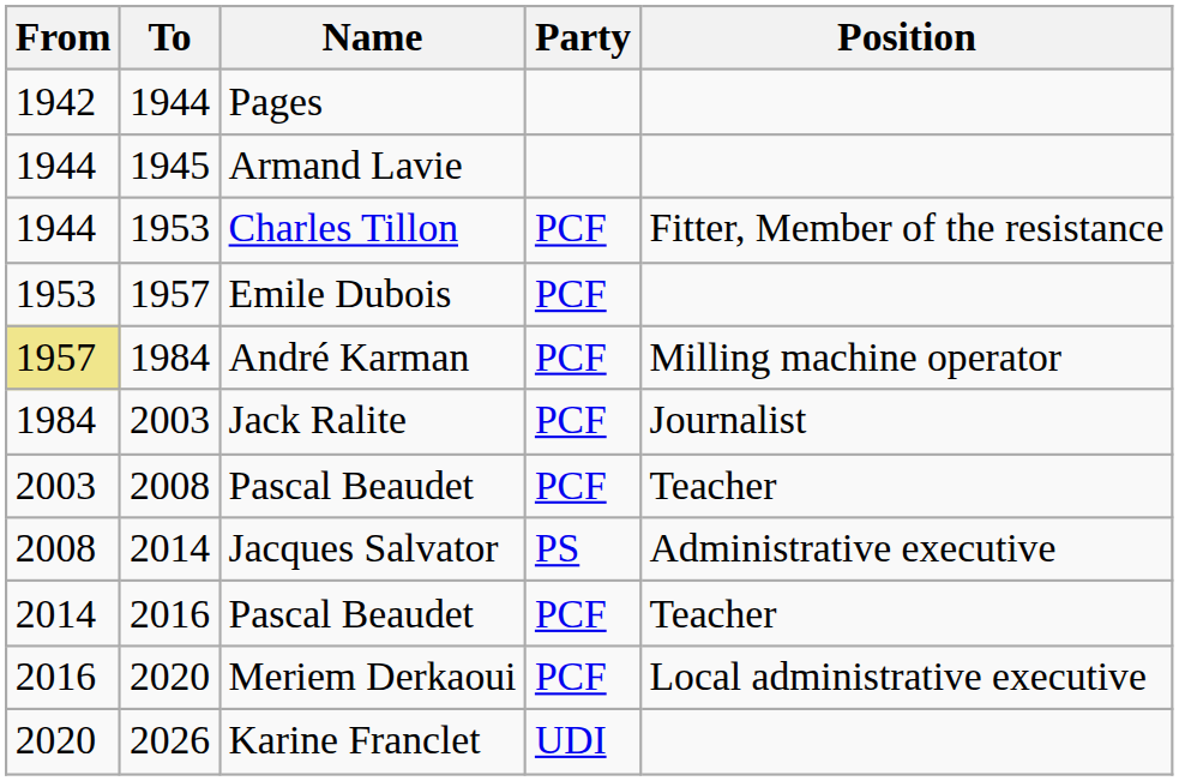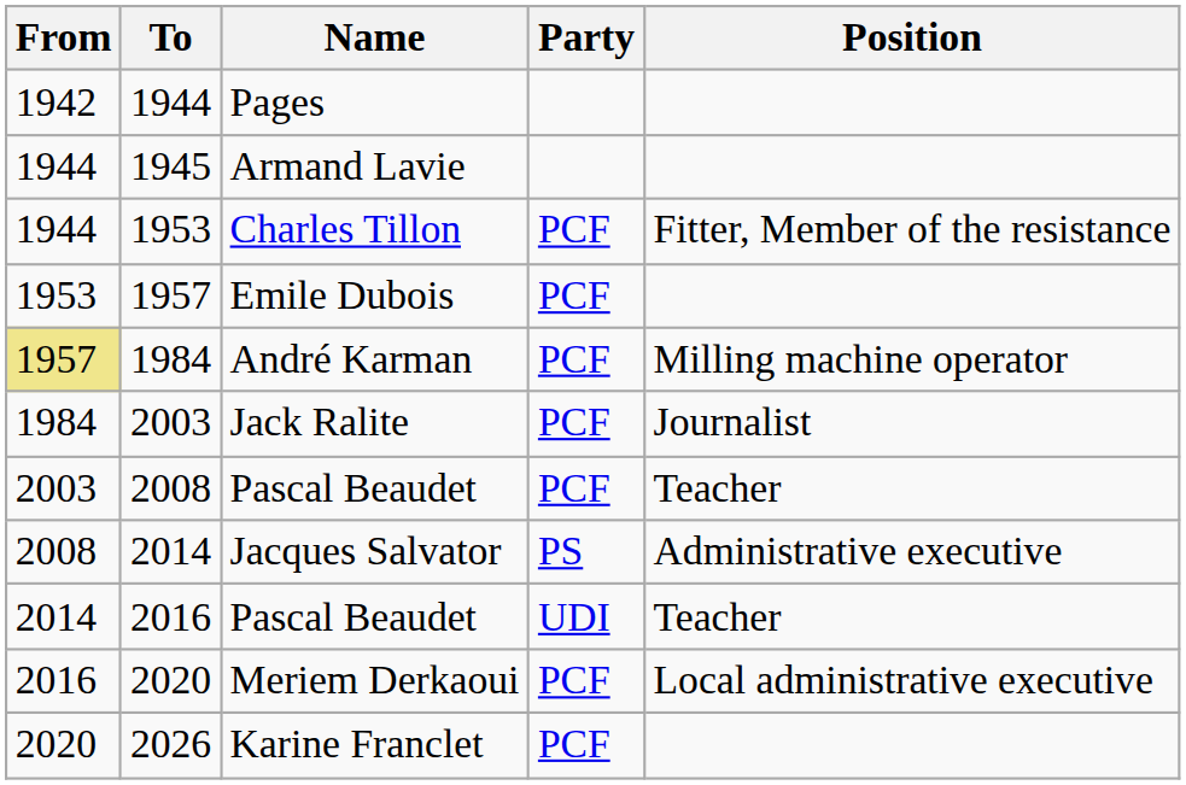 <table class="wikitable">
 <tr>
 <th>From</th>
 <th>To</th>
 <th>Name</th>
 <th>Party</th>
 <th>Position</th>
 </tr>
 <tr>
 <td>1942</td>
 <td>1944</td>
 <td>Pages</td>
 <td></td>
 <td></td>
 </tr>
 <tr>
 <td>1944</td>
 <td>1945</td>
 <td>Armand Lavie</td>
 <td></td>
 <td></td>
 </tr>
 <tr>
 <td>1944</td>
 <td>1953</td>
 <td><a href='#'>Charles Tillon</a></td>
 <td><a href='#'>PCF</a></td>
 <td>Fitter, Member of the resistance</td>
 </tr>
 <tr>
 <td>1953</td>
 <td>1957</td>
 <td>Emile Dubois</td>
 <td><a href='#'>PCF</a></td>
 <td></td>
 </tr>
 <tr>
 <td style="background: khaki;">1957</td>
 <td>1984</td>
 <td>André Karman</td>
 <td><a href='#'>PCF</a></td>
 <td>Milling machine operator</td>
 </tr>
 <tr>
 <td>1984</td>
 <td>2003</td>
 <td>Jack Ralite</td>
 <td><a href='#'>PCF</a></td>
 <td>Journalist</td>
 </tr>
 <tr>
 <td>2003</td>
 <td>2008</td>
 <td>Pascal Beaudet</td>
 <td><a href='#'>PCF</a></td>
 <td>Teacher</td>
 </tr>
 <tr>
 <td>2008</td>
 <td>2014</td>
 <td>Jacques Salvator</td>
 <td><a href='#'>PS</a></td>
 <td>Administrative executive</td>
 </tr>
 <tr>
 <td>2014</td>
 <td>2016</td>
 <td>Pascal Beaudet</td>
-<td><a href='#'>PCF</a></td>
+<td><a href='#'>UDI</a></td>
 <td>Teacher</td>
 </tr>
 <tr>
 <td>2016</td>
 <td>2020</td>
 <td>Meriem Derkaoui</td>
 <td><a href='#'>PCF</a></td>
 <td>Local administrative executive</td>
 </tr>
 <tr>
 <td>2020</td>
 <td>2026</td>
 <td>Karine Franclet</td>
-<td><a href='#'>UDI</a></td>
+<td><a href='#'>PCF</a></td>
 <td></td>
 </tr>
 </table>
